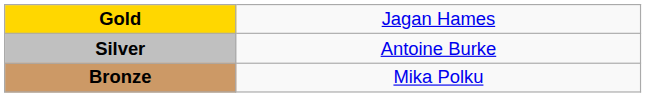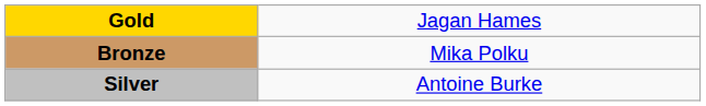 <table class="wikitable" style="text-align:center; " width="35%">
 <tr>
 <td bgcolor="gold"><strong>Gold</strong></td>
 <td><a href='#'>Jagan Hames</a><br>  <small><em></em></small></td>
 </tr>
 <tr>
+<td bgcolor="CC9966"><strong>Bronze</strong></td>
+<td><a href='#'>Mika Polku</a><br>  <small><em></em></small></td>
+</tr>
+<tr>
 <td bgcolor="silver"><strong>Silver</strong></td>
 <td><a href='#'>Antoine Burke</a><br>  <small><em></em></small></td>
 </tr>
-<tr>
-<td bgcolor="CC9966"><strong>Bronze</strong></td>
-<td><a href='#'>Mika Polku</a><br>  <small><em></em></small></td>
-</tr>
 </table>
